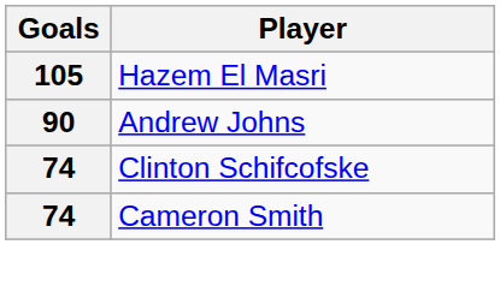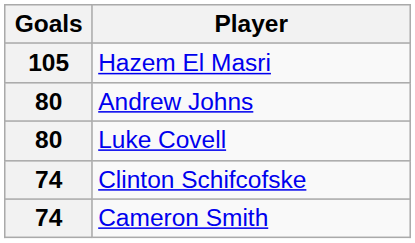 <table class="wikitable" style="text-align:left;">
 <tr>
 <th width=50>Goals</th>
 <th width=200>Player</th>
 </tr>
 <tr>
 <th>105</th>
 <td> <a href='#'>Hazem El Masri</a></td>
 </tr>
 <tr>
-<th>90</th>
+<th>80</th>
 <td> <a href='#'>Andrew Johns</a></td>
+</tr>
+<tr>
+<th>80</th>
+<td> <a href='#'>Luke Covell</a></td>
 </tr>
 <tr>
 <th>74</th>
 <td> <a href='#'>Clinton Schifcofske</a></td>
 </tr>
 <tr>
 <th>74</th>
 <td> <a href='#'>Cameron Smith</a></td>
 </tr>
 </table>
